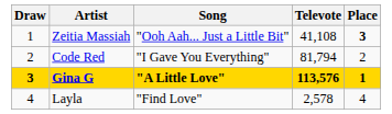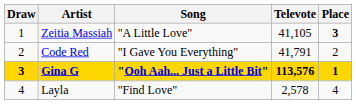 <table class="sortable wikitable" style="margin: 1em auto 1em auto; text-align:center;">
 <tr>
 <th scope="col">Draw</th>
 <th scope="col">Artist</th>
 <th scope="col">Song</th>
 <th scope="col">Televote</th>
 <th scope="col">Place</th>
 </tr>
 <tr>
 <td>1</td>
 <td style="text-align:left;"><a href='#'>Zeitia Massiah</a></td>
-<td style="text-align:left;">"<a href='#'>Ooh Aah... Just a Little Bit</a>"</td>
-<td>41,108</td>
+<td style="text-align:left;">"A Little Love"</td>
+<td>41,105</td>
 <td><strong>3</strong></td>
 </tr>
 <tr>
 <td>2</td>
 <td style="text-align:left;"><a href='#'>Code Red</a></td>
 <td style="text-align:left;">"I Gave You Everything"</td>
-<td>81,794</td>
+<td>41,791</td>
 <td>2</td>
 </tr>
 <tr style="font-weight:bold; background: gold;">
 <td>3</td>
 <td style="text-align:left;"><a href='#'>Gina G</a></td>
-<td style="text-align:left;">"A Little Love"</td>
+<td style="text-align:left;">"<a href='#'>Ooh Aah... Just a Little Bit</a>"</td>
 <td>113,576</td>
 <td>1</td>
 </tr>
 <tr>
 <td>4</td>
 <td style="text-align:left;">Layla</td>
 <td style="text-align:left;">"Find Love"</td>
 <td>2,578</td>
 <td>4</td>
 </tr>
 </table>
